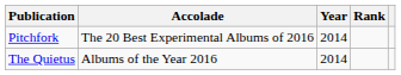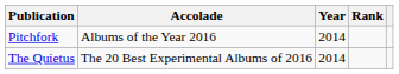 <table class="sortable wikitable">
 <tr>
 <th>Publication</th>
 <th>Accolade</th>
 <th>Year</th>
 <th>Rank</th>
 <th class="unsortable"></th>
 </tr>
 <tr>
 <td><a href='#'>Pitchfork</a></td>
-<td>The 20 Best Experimental Albums of 2016</td>
+<td>Albums of the Year 2016</td>
 <td>2014</td>
 <td></td>
 <td></td>
 </tr>
 <tr>
 <td><a href='#'>The Quietus</a></td>
-<td>Albums of the Year 2016</td>
+<td>The 20 Best Experimental Albums of 2016</td>
 <td>2014</td>
 <td></td>
 <td></td>
 </tr>
 </table>
